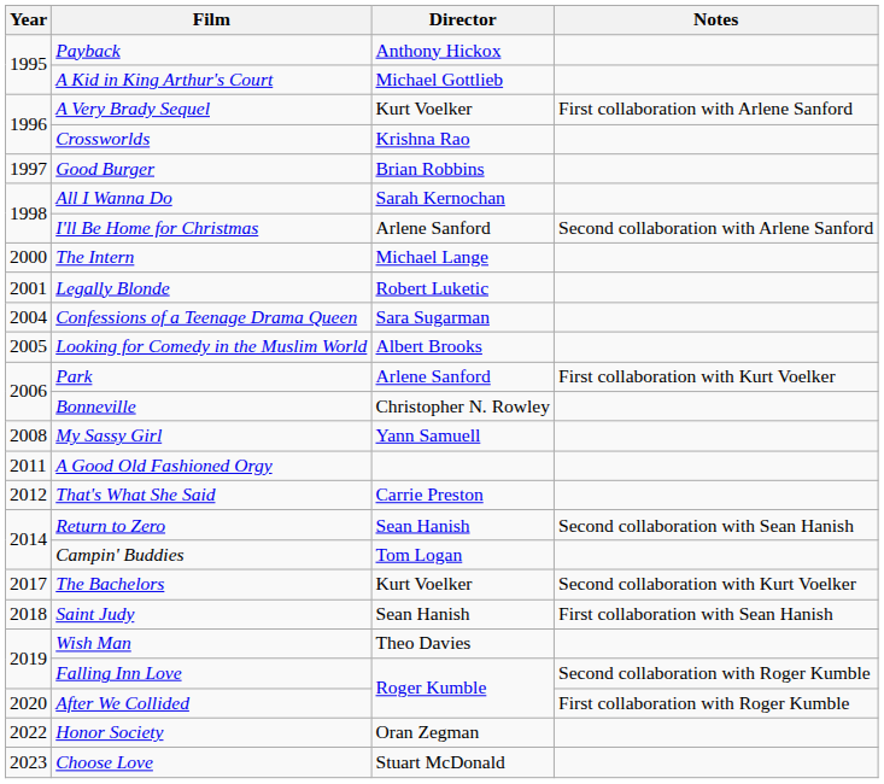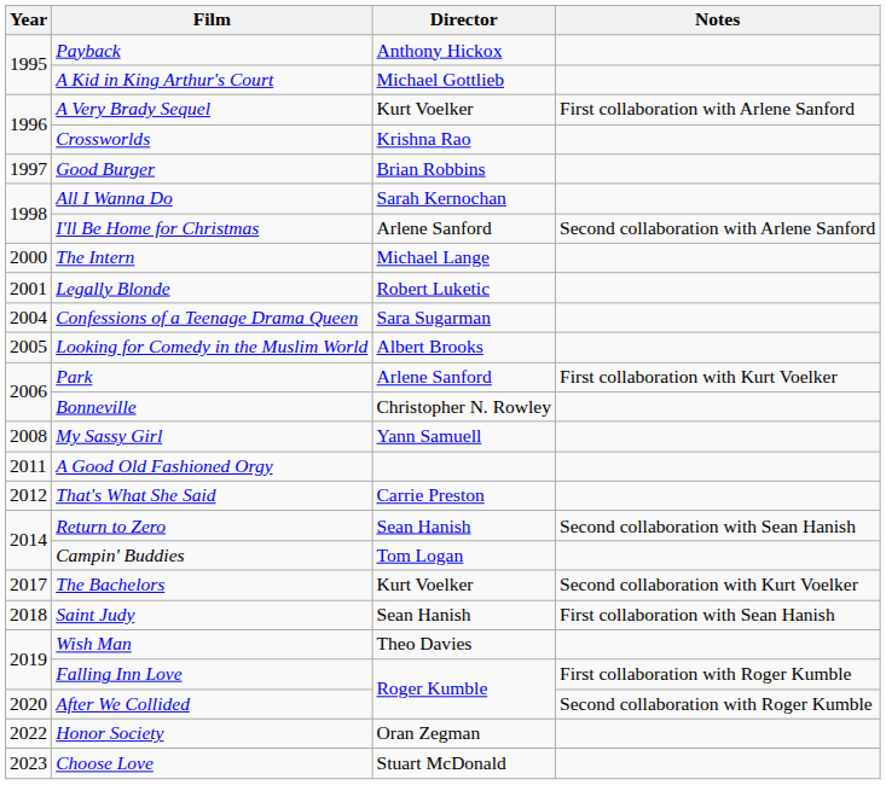 <table class="wikitable">
 <tr>
 <th>Year</th>
 <th>Film</th>
 <th>Director</th>
 <th>Notes</th>
 </tr>
 <tr>
 <td rowspan=2>1995</td>
 <td><em><a href='#'>Payback</a></em></td>
 <td><a href='#'>Anthony Hickox</a></td>
 <td></td>
 </tr>
 <tr>
 <td><em><a href='#'>A Kid in King Arthur's Court</a></em></td>
 <td><a href='#'>Michael Gottlieb</a></td>
 <td></td>
 </tr>
 <tr>
 <td rowspan=2>1996</td>
 <td><em><a href='#'>A Very Brady Sequel</a></em></td>
 <td>Kurt Voelker</td>
 <td>First collaboration with Arlene Sanford</td>
 </tr>
 <tr>
 <td><em><a href='#'>Crossworlds</a></em></td>
 <td><a href='#'>Krishna Rao</a></td>
 <td></td>
 </tr>
 <tr>
 <td>1997</td>
 <td><em><a href='#'>Good Burger</a></em></td>
 <td><a href='#'>Brian Robbins</a></td>
 <td></td>
 </tr>
 <tr>
 <td rowspan=2>1998</td>
 <td><em><a href='#'>All I Wanna Do</a></em></td>
 <td><a href='#'>Sarah Kernochan</a></td>
 <td></td>
 </tr>
 <tr>
 <td><em><a href='#'>I'll Be Home for Christmas</a></em></td>
 <td>Arlene Sanford</td>
 <td>Second collaboration with Arlene Sanford</td>
 </tr>
 <tr>
 <td>2000</td>
 <td><em><a href='#'>The Intern</a></em></td>
 <td><a href='#'>Michael Lange</a></td>
 <td></td>
 </tr>
 <tr>
 <td>2001</td>
 <td><em><a href='#'>Legally Blonde</a></em></td>
 <td><a href='#'>Robert Luketic</a></td>
 <td></td>
 </tr>
 <tr>
 <td>2004</td>
 <td><em><a href='#'>Confessions of a Teenage Drama Queen</a></em></td>
 <td><a href='#'>Sara Sugarman</a></td>
 <td></td>
 </tr>
 <tr>
 <td>2005</td>
 <td><em><a href='#'>Looking for Comedy in the Muslim World</a></em></td>
 <td><a href='#'>Albert Brooks</a></td>
 <td></td>
 </tr>
 <tr>
 <td rowspan=2>2006</td>
 <td><em><a href='#'>Park</a></em></td>
 <td><a href='#'>Arlene Sanford</a></td>
 <td>First collaboration with Kurt Voelker</td>
 </tr>
 <tr>
 <td><em><a href='#'>Bonneville</a></em></td>
 <td>Christopher N. Rowley</td>
 <td></td>
 </tr>
 <tr>
 <td>2008</td>
 <td><em><a href='#'>My Sassy Girl</a></em></td>
 <td><a href='#'>Yann Samuell</a></td>
 <td></td>
 </tr>
 <tr>
 <td>2011</td>
 <td><em><a href='#'>A Good Old Fashioned Orgy</a></em></td>
 <td></td>
 <td></td>
 </tr>
 <tr>
 <td>2012</td>
 <td><em><a href='#'>That's What She Said</a></em></td>
 <td><a href='#'>Carrie Preston</a></td>
 <td></td>
 </tr>
 <tr>
 <td rowspan=2>2014</td>
 <td><em><a href='#'>Return to Zero</a></em></td>
 <td><a href='#'>Sean Hanish</a></td>
 <td>Second collaboration with Sean Hanish</td>
 </tr>
 <tr>
 <td><em>Campin' Buddies</em></td>
 <td><a href='#'>Tom Logan</a></td>
 <td></td>
 </tr>
 <tr>
 <td>2017</td>
 <td><em><a href='#'>The Bachelors</a></em></td>
 <td>Kurt Voelker</td>
 <td>Second collaboration with Kurt Voelker</td>
 </tr>
 <tr>
 <td>2018</td>
 <td><em><a href='#'>Saint Judy</a></em></td>
 <td>Sean Hanish</td>
 <td>First collaboration with Sean Hanish</td>
 </tr>
 <tr>
 <td rowspan=2>2019</td>
 <td><em><a href='#'>Wish Man</a></em></td>
 <td>Theo Davies</td>
 <td></td>
 </tr>
 <tr>
 <td><em><a href='#'>Falling Inn Love</a></em></td>
 <td rowspan=2><a href='#'>Roger Kumble</a></td>
-<td>Second collaboration with Roger Kumble</td>
+<td>First collaboration with Roger Kumble</td>
 </tr>
 <tr>
 <td>2020</td>
 <td><em><a href='#'>After We Collided</a></em></td>
-<td>First collaboration with Roger Kumble</td>
+<td>Second collaboration with Roger Kumble</td>
 </tr>
 <tr>
 <td>2022</td>
 <td><em><a href='#'>Honor Society</a></em></td>
 <td>Oran Zegman</td>
 <td></td>
 </tr>
 <tr>
 <td>2023</td>
 <td><em><a href='#'>Choose Love</a></em></td>
 <td>Stuart McDonald</td>
 <td></td>
 </tr>
 </table>
